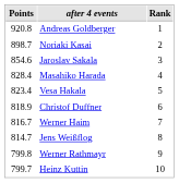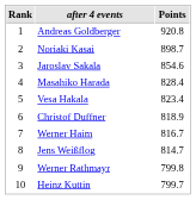 <table cellspacing="1" cellpadding="3" style="border:1px solid #AAAAAA;font-size:86%">
 <tr bgcolor="#E4E4E4">
+<th style="border-bottom:1px solid #AAAAAA" width=10>Rank</th>
+<th style="border-bottom:1px solid #AAAAAA" width=155><em>after 4 events</em></th>
 <th style="border-bottom:1px solid #AAAAAA" width=40>Points</th>
-<th style="border-bottom:1px solid #AAAAAA" width=155><em>after 4 events</em></th>
-<th style="border-bottom:1px solid #AAAAAA" width=10>Rank</th>
 </tr>
 <tr>
+<td align=center>1</td>
+<td> <a href='#'>Andreas Goldberger</a></td>
 <td align=center>920.8</td>
-<td> <a href='#'>Andreas Goldberger</a></td>
-<td align=center>1</td>
 </tr>
 <tr>
+<td align=center>2</td>
+<td> <a href='#'>Noriaki Kasai</a></td>
 <td align=center>898.7</td>
-<td> <a href='#'>Noriaki Kasai</a></td>
-<td align=center>2</td>
 </tr>
 <tr>
+<td align=center>3</td>
+<td> <a href='#'>Jaroslav Sakala</a></td>
 <td align=center>854.6</td>
-<td> <a href='#'>Jaroslav Sakala</a></td>
-<td align=center>3</td>
 </tr>
 <tr>
+<td align=center>4</td>
+<td> <a href='#'>Masahiko Harada</a></td>
 <td align=center>828.4</td>
-<td> <a href='#'>Masahiko Harada</a></td>
-<td align=center>4</td>
 </tr>
 <tr>
+<td align=center>5</td>
+<td> <a href='#'>Vesa Hakala</a></td>
 <td align=center>823.4</td>
-<td> <a href='#'>Vesa Hakala</a></td>
-<td align=center>5</td>
 </tr>
 <tr>
+<td align=center>6</td>
+<td> <a href='#'>Christof Duffner</a></td>
 <td align=center>818.9</td>
-<td> <a href='#'>Christof Duffner</a></td>
-<td align=center>6</td>
 </tr>
 <tr>
+<td align=center>7</td>
+<td> <a href='#'>Werner Haim</a></td>
 <td align=center>816.7</td>
-<td> <a href='#'>Werner Haim</a></td>
-<td align=center>7</td>
 </tr>
 <tr>
+<td align=center>8</td>
+<td> <a href='#'>Jens Weißflog</a></td>
 <td align=center>814.7</td>
-<td> <a href='#'>Jens Weißflog</a></td>
-<td align=center>8</td>
 </tr>
 <tr>
+<td align=center>9</td>
+<td> <a href='#'>Werner Rathmayr</a></td>
 <td align=center>799.8</td>
-<td> <a href='#'>Werner Rathmayr</a></td>
-<td align=center>9</td>
 </tr>
 <tr>
+<td align=center>10</td>
+<td> <a href='#'>Heinz Kuttin</a></td>
 <td align=center>799.7</td>
-<td> <a href='#'>Heinz Kuttin</a></td>
-<td align=center>10</td>
 </tr>
 </table>
